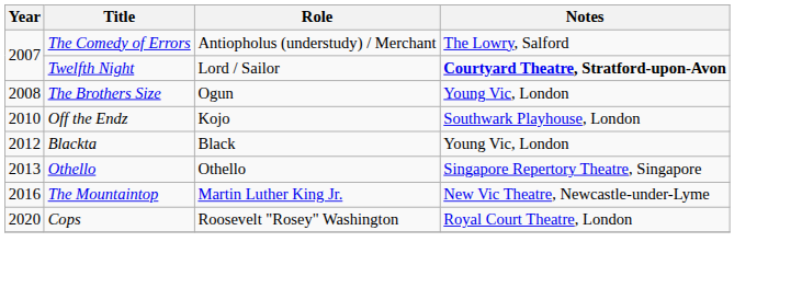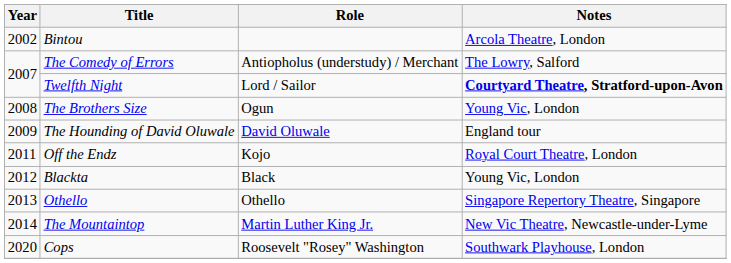 <table class="wikitable sortable">
 <tr>
 <th>Year</th>
 <th>Title</th>
 <th>Role</th>
 <th class="unsortable">Notes</th>
+</tr>
+<tr>
+<td>2002</td>
+<td><em>Bintou</em></td>
+<td></td>
+<td><a href='#'>Arcola Theatre</a>, London</td>
 </tr>
 <tr>
 <td rowspan="2">2007</td>
 <td><em><a href='#'>The Comedy of Errors</a></em></td>
 <td>Antiopholus (understudy) / Merchant</td>
 <td><a href='#'>The Lowry</a>, Salford</td>
 </tr>
 <tr>
 <td><em><a href='#'>Twelfth Night</a></em></td>
 <td>Lord / Sailor</td>
 <td><strong><a href='#'>Courtyard Theatre</a>, Stratford-upon-Avon</strong></td>
 </tr>
 <tr>
 <td>2008</td>
 <td><em><a href='#'>The Brothers Size</a></em></td>
 <td>Ogun</td>
 <td><a href='#'>Young Vic</a>, London</td>
 </tr>
 <tr>
-<td>2010</td>
+<td>2009</td>
+<td><em>The Hounding of David Oluwale</em></td>
+<td><a href='#'>David Oluwale</a></td>
+<td>England tour</td>
+</tr>
+<tr>
+<td>2011</td>
 <td><em>Off the Endz</em></td>
 <td>Kojo</td>
-<td><a href='#'>Southwark Playhouse</a>, London</td>
+<td><a href='#'>Royal Court Theatre</a>, London</td>
 </tr>
 <tr>
 <td>2012</td>
 <td><em>Blackta</em></td>
 <td>Black</td>
 <td>Young Vic, London</td>
 </tr>
 <tr>
 <td>2013</td>
 <td><em><a href='#'>Othello</a></em></td>
 <td>Othello</td>
 <td><a href='#'>Singapore Repertory Theatre</a>, Singapore</td>
 </tr>
 <tr>
-<td>2016</td>
+<td>2014</td>
 <td><em><a href='#'>The Mountaintop</a></em></td>
 <td><a href='#'>Martin Luther King Jr.</a></td>
 <td><a href='#'>New Vic Theatre</a>, Newcastle-under-Lyme</td>
 </tr>
 <tr>
 <td>2020</td>
 <td><em>Cops</em></td>
 <td>Roosevelt "Rosey" Washington</td>
-<td><a href='#'>Royal Court Theatre</a>, London</td>
+<td><a href='#'>Southwark Playhouse</a>, London</td>
 </tr>
 <tr>
 </tr>
 </table>
